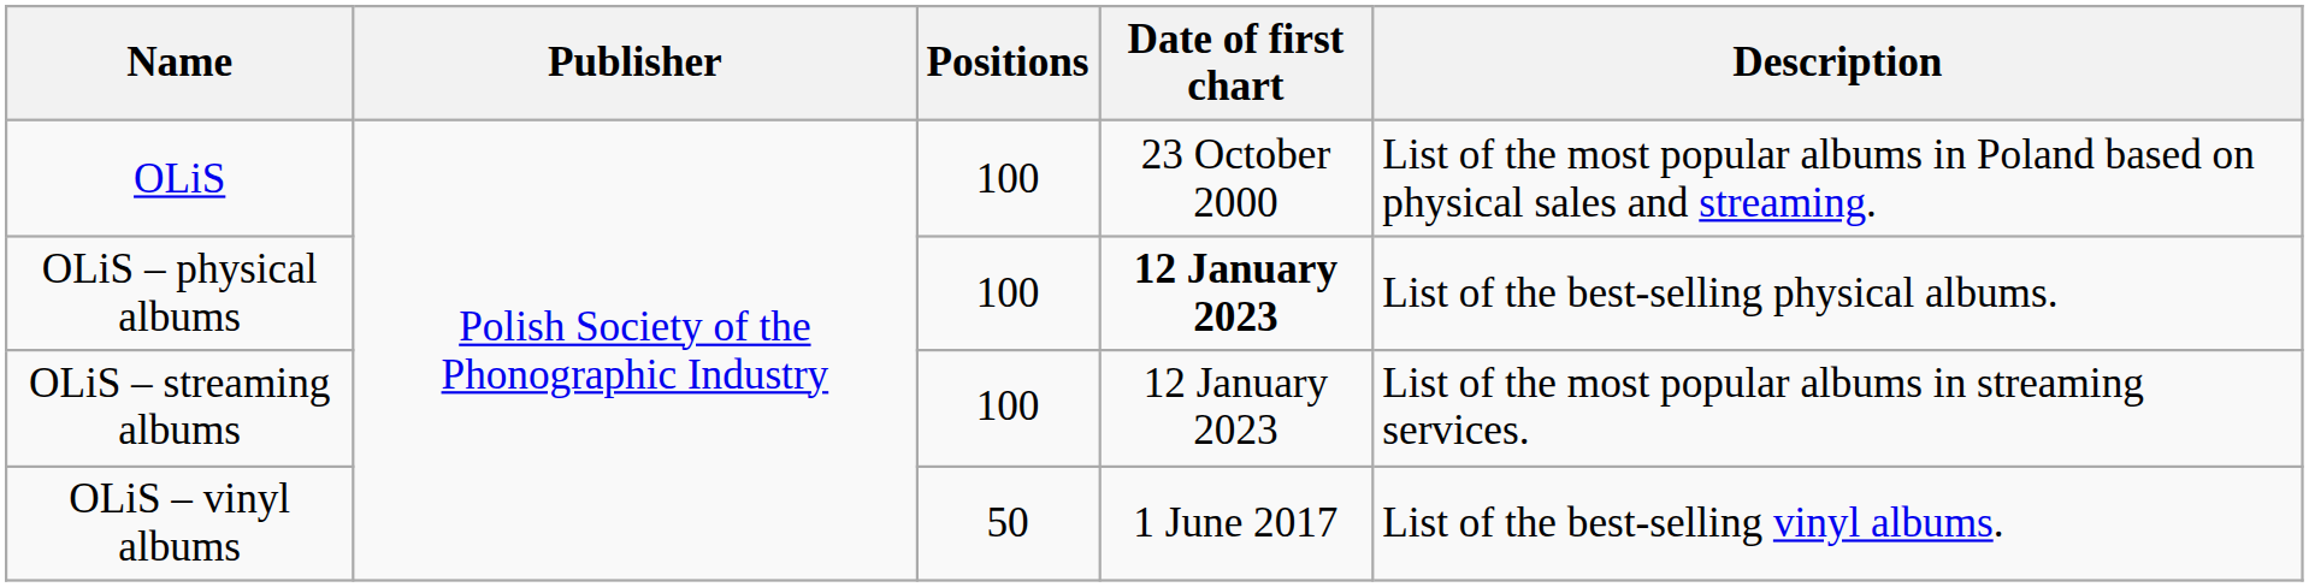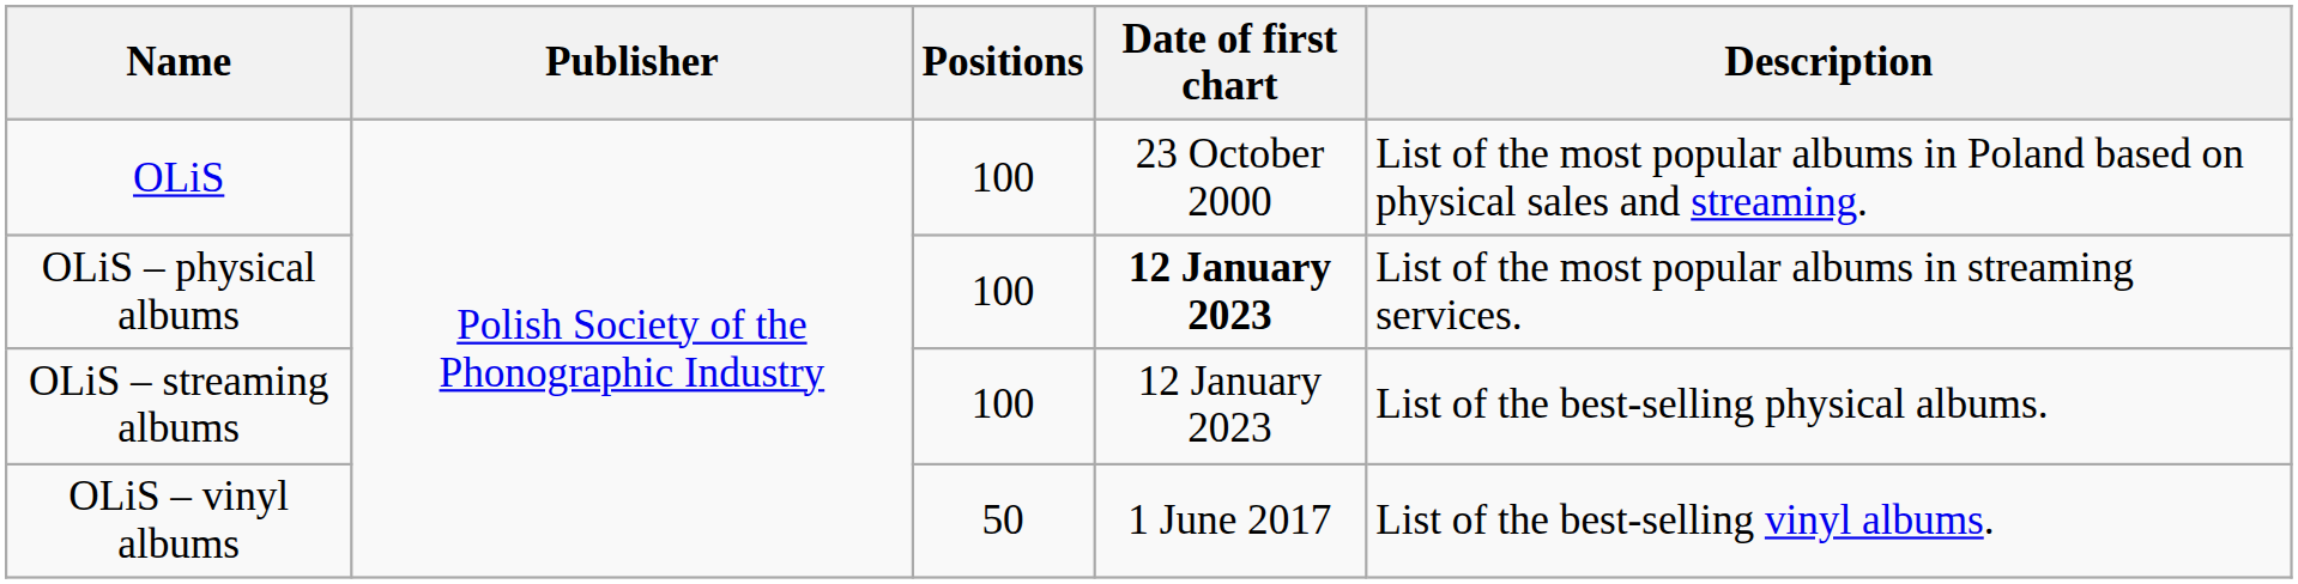 <table class="wikitable" style="text-align:center">
 <tr>
 <th>Name</th>
 <th>Publisher</th>
 <th>Positions</th>
 <th>Date of first chart</th>
 <th>Description</th>
 </tr>
 <tr>
 <td><a href='#'>OLiS</a></td>
 <td rowspan="4"><a href='#'>Polish Society of the Phonographic Industry</a></td>
 <td>100</td>
 <td>23 October 2000</td>
 <td align="left">List of the most popular albums in Poland based on physical sales and <a href='#'>streaming</a>.</td>
 </tr>
 <tr>
 <td>OLiS – physical albums</td>
 <td>100</td>
 <td><strong>12 January 2023</strong></td>
-<td align=left>List of the best-selling physical albums.</td>
+<td align=left>List of the most popular albums in streaming services.</td>
 </tr>
 <tr>
 <td>OLiS – streaming albums</td>
 <td>100</td>
 <td>12 January 2023</td>
-<td align=left>List of the most popular albums in streaming services.</td>
+<td align=left>List of the best-selling physical albums.</td>
 </tr>
 <tr>
 <td>OLiS – vinyl albums</td>
 <td>50</td>
 <td>1 June 2017</td>
 <td align=left>List of the best-selling <a href='#'>vinyl albums</a>.</td>
 </tr>
 </table>
